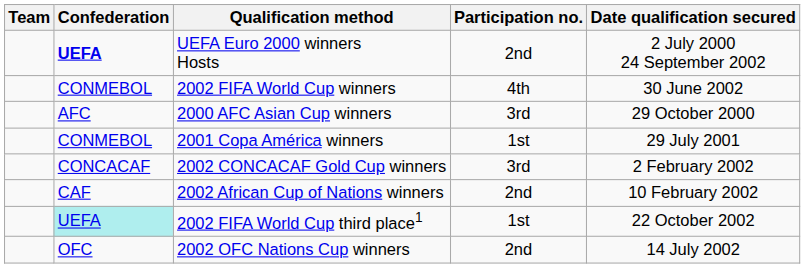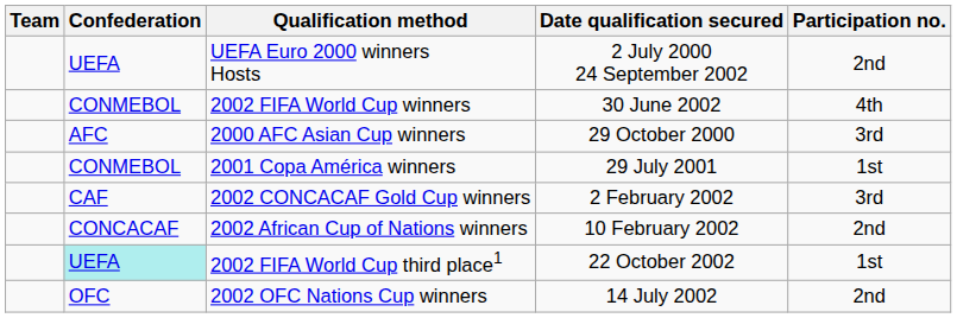 <table class="wikitable sortable">
 <tr>
 <th>Team</th>
 <th>Confederation</th>
 <th>Qualification method</th>
+<th>Date qualification secured</th>
 <th>Participation no.</th>
-<th>Date qualification secured</th>
 </tr>
 <tr>
 <td></td>
-<td><strong><a href='#'>UEFA</a></strong></td>
+<td><a href='#'>UEFA</a></td>
 <td><a href='#'>UEFA Euro 2000</a> winners<br>Hosts</td>
+<td align=center>2 July 2000<br>24 September 2002</td>
 <td align=center>2nd</td>
-<td align=center>2 July 2000<br>24 September 2002</td>
 </tr>
 <tr>
 <td></td>
 <td><a href='#'>CONMEBOL</a></td>
 <td><a href='#'>2002 FIFA World Cup</a> winners</td>
+<td align=center>30 June 2002</td>
 <td align=center>4th</td>
-<td align=center>30 June 2002</td>
 </tr>
 <tr>
 <td></td>
 <td><a href='#'>AFC</a></td>
 <td><a href='#'>2000 AFC Asian Cup</a> winners</td>
+<td align=center>29 October 2000</td>
 <td align=center>3rd</td>
-<td align=center>29 October 2000</td>
 </tr>
 <tr>
 <td></td>
 <td><a href='#'>CONMEBOL</a></td>
 <td><a href='#'>2001 Copa América</a> winners</td>
+<td align=center>29 July 2001</td>
 <td align=center>1st</td>
-<td align=center>29 July 2001</td>
+</tr>
+<tr>
+<td></td>
+<td><a href='#'>CAF</a></td>
+<td><a href='#'>2002 CONCACAF Gold Cup</a> winners</td>
+<td align=center>2 February 2002</td>
+<td align=center>3rd</td>
 </tr>
 <tr>
 <td></td>
 <td><a href='#'>CONCACAF</a></td>
-<td><a href='#'>2002 CONCACAF Gold Cup</a> winners</td>
-<td align=center>3rd</td>
-<td align=center>2 February 2002</td>
-</tr>
-<tr>
-<td></td>
-<td><a href='#'>CAF</a></td>
 <td><a href='#'>2002 African Cup of Nations</a> winners</td>
+<td align=center>10 February 2002</td>
 <td align=center>2nd</td>
-<td align=center>10 February 2002</td>
 </tr>
 <tr>
 <td></td>
 <td style="background: paleturquoise;"><a href='#'>UEFA</a></td>
 <td><a href='#'>2002 FIFA World Cup</a> third place<sup>1</sup></td>
+<td align=center>22 October 2002</td>
 <td align=center>1st</td>
-<td align=center>22 October 2002</td>
 </tr>
 <tr>
 <td></td>
 <td><a href='#'>OFC</a></td>
 <td><a href='#'>2002 OFC Nations Cup</a> winners</td>
+<td align=center>14 July 2002</td>
 <td align=center>2nd</td>
-<td align=center>14 July 2002</td>
 </tr>
 </table>
